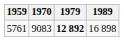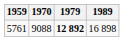 <table class="wikitable">
 <tr>
 <th>1959</th>
 <th>1970</th>
 <th>1979</th>
 <th>1989</th>
 </tr>
 <tr>
 <td>5761</td>
-<td>9083</td>
+<td>9088</td>
 <td><strong>12 892</strong></td>
 <td>16 898</td>
 </tr>
 </table>
